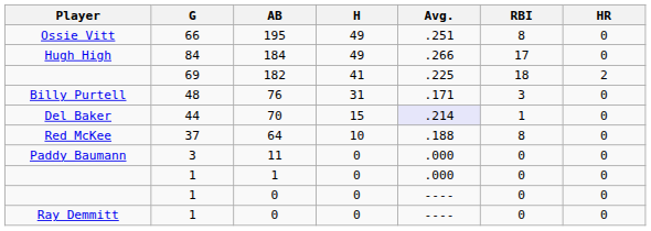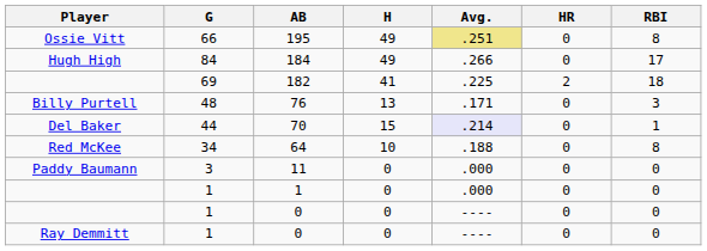 <table class="wikitable sortable">
 <tr>
 <th bgcolor="#DDDDFF" width="16%">Player</th>
 <th bgcolor="#DDDDFF" width="9%">G</th>
 <th bgcolor="#DDDDFF" width="9%">AB</th>
 <th bgcolor="#DDDDFF" width="9%">H</th>
 <th bgcolor="#DDDDFF" width="9%">Avg.</th>
+<th bgcolor="#DDDDFF" width="9%">HR</th>
 <th bgcolor="#DDDDFF" width="9%">RBI</th>
-<th bgcolor="#DDDDFF" width="9%">HR</th>
 </tr>
 <tr align="center">
 <td><a href='#'>Ossie Vitt</a></td>
 <td>66</td>
 <td>195</td>
 <td>49</td>
-<td>.251</td>
+<td style="background: khaki;">.251</td>
+<td>0</td>
 <td>8</td>
-<td>0</td>
 </tr>
 <tr align=center>
 <td><a href='#'>Hugh High</a></td>
 <td>84</td>
 <td>184</td>
 <td>49</td>
 <td>.266</td>
+<td>0</td>
 <td>17</td>
-<td>0</td>
 </tr>
 <tr align=center>
 <td></td>
 <td>69</td>
 <td>182</td>
 <td>41</td>
 <td>.225</td>
+<td>2</td>
 <td>18</td>
-<td>2</td>
 </tr>
 <tr align="center">
 <td><a href='#'>Billy Purtell</a></td>
 <td>48</td>
 <td>76</td>
-<td>31</td>
+<td>13</td>
 <td>.171</td>
+<td>0</td>
 <td>3</td>
-<td>0</td>
 </tr>
 <tr align=center>
 <td><a href='#'>Del Baker</a></td>
 <td>44</td>
 <td>70</td>
 <td>15</td>
 <td style="background: lavender;">.214</td>
+<td>0</td>
 <td>1</td>
-<td>0</td>
 </tr>
 <tr align=center>
 <td><a href='#'>Red McKee</a></td>
-<td>37</td>
+<td>34</td>
 <td>64</td>
 <td>10</td>
 <td>.188</td>
+<td>0</td>
 <td>8</td>
-<td>0</td>
 </tr>
 <tr align=center>
 <td><a href='#'>Paddy Baumann</a></td>
 <td>3</td>
 <td>11</td>
 <td>0</td>
 <td>.000</td>
 <td>0</td>
 <td>0</td>
 </tr>
 <tr align=center>
 <td></td>
 <td>1</td>
 <td>1</td>
 <td>0</td>
 <td>.000</td>
 <td>0</td>
 <td>0</td>
 </tr>
 <tr align="center">
 <td></td>
 <td>1</td>
 <td>0</td>
 <td>0</td>
 <td>----</td>
 <td>0</td>
 <td>0</td>
 </tr>
 <tr align=center>
 <td><a href='#'>Ray Demmitt</a></td>
 <td>1</td>
 <td>0</td>
 <td>0</td>
 <td>----</td>
 <td>0</td>
 <td>0</td>
 </tr>
 </table>
